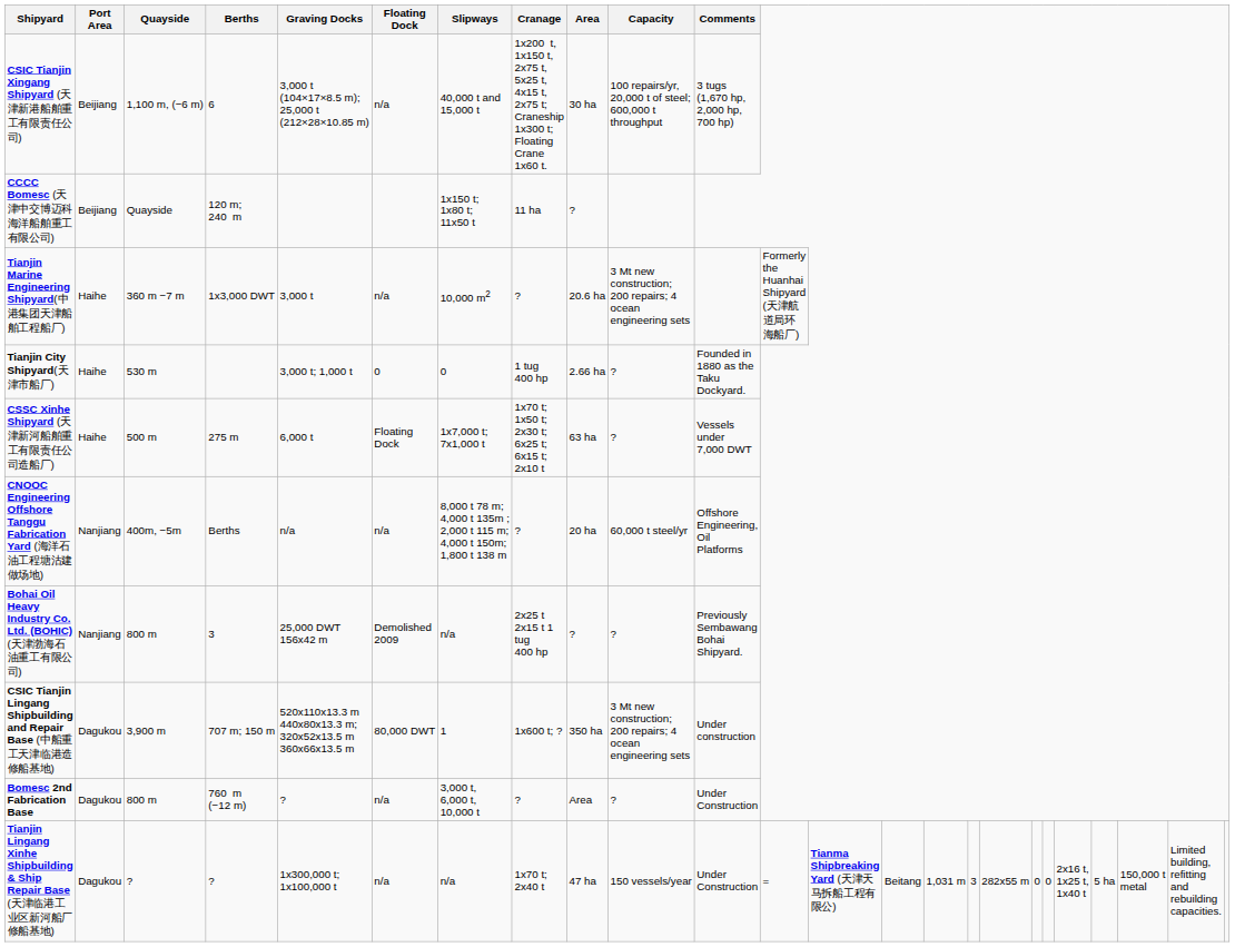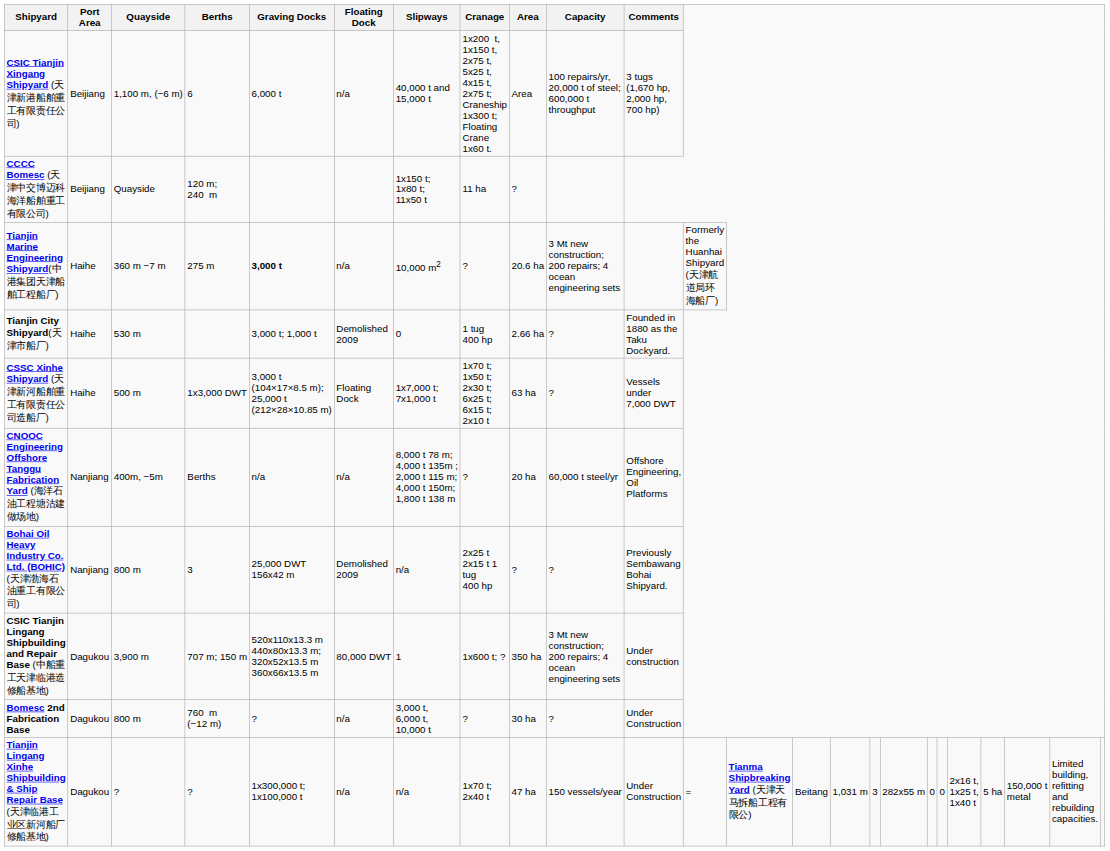 <table class="wikitable collapsible collapsed" style="margin: 1em auto 1em auto;">
 <tr>
 <th>Shipyard</th>
 <th>Port Area</th>
 <th>Quayside</th>
 <th>Berths</th>
 <th>Graving Docks</th>
 <th>Floating Dock</th>
 <th>Slipways</th>
 <th>Cranage</th>
 <th>Area</th>
 <th>Capacity</th>
 <th>Comments</th>
 </tr>
 <tr>
 <td><strong><a href='#'>CSIC Tianjin Xingang Shipyard</a></strong> (天津新港船舶重工有限责任公司)</td>
 <td>Beijiang</td>
 <td>1,100 m, (−6 m)</td>
 <td>6</td>
-<td>3,000 t (104×17×8.5 m); 25,000 t (212×28×10.85 m)</td>
+<td>6,000 t</td>
 <td>n/a</td>
 <td>40,000 t and 15,000 t</td>
 <td>1x200  t, 1x150 t, 2x75 t, 5x25 t, 4x15 t, 2x75 t; Craneship 1x300 t; Floating Crane 1x60 t.</td>
-<td>30 ha</td>
+<td>Area</td>
 <td>100 repairs/yr, 20,000 t of steel; 600,000 t throughput</td>
 <td>3 tugs (1,670 hp, 2,000 hp, 700 hp)</td>
 </tr>
 <tr>
 <td><strong><a href='#'>CCCC Bomesc</a></strong> (天津中交博迈科海洋船舶重工有限公司)</td>
 <td>Beijiang</td>
 <td>Quayside</td>
 <td>120 m; 240  m</td>
 <td></td>
 <td></td>
 <td>1x150 t; 1x80 t; 11x50 t</td>
 <td>11 ha</td>
 <td>?</td>
 <td></td>
 </tr>
 <tr>
 <td><strong><a href='#'>Tianjin Marine Engineering Shipyard</a></strong>(中港集团天津船舶工程船厂)</td>
 <td>Haihe</td>
 <td>360 m −7 m</td>
-<td>1x3,000 DWT</td>
-<td>3,000 t</td>
+<td>275 m</td>
+<td><strong>3,000 t</strong></td>
 <td>n/a</td>
 <td>10,000 m<sup>2</sup></td>
 <td>?</td>
 <td>20.6 ha</td>
 <td>3 Mt new construction; 200 repairs; 4 ocean engineering sets</td>
 <td></td>
 <td>Formerly the Huanhai Shipyard (天津航道局环海船厂)</td>
 </tr>
 <tr>
 <td><strong>Tianjin City Shipyard</strong>(天津市船厂)</td>
 <td>Haihe</td>
 <td>530 m</td>
 <td></td>
 <td>3,000 t; 1,000 t</td>
-<td>0</td>
+<td>Demolished 2009</td>
 <td>0</td>
 <td>1 tug 400 hp</td>
 <td>2.66 ha</td>
 <td>?</td>
 <td>Founded in 1880 as the Taku Dockyard.</td>
 </tr>
 <tr>
 <td><strong> <a href='#'>CSSC Xinhe Shipyard</a> </strong> (天津新河船舶重工有限责任公司造船厂)</td>
 <td>Haihe</td>
 <td>500 m</td>
-<td>275 m</td>
-<td>6,000 t</td>
+<td>1x3,000 DWT</td>
+<td>3,000 t (104×17×8.5 m); 25,000 t (212×28×10.85 m)</td>
 <td>Floating Dock</td>
 <td>1x7,000 t; 7x1,000 t</td>
 <td>1x70 t; 1x50 t; 2x30 t; 6x25 t; 6x15 t; 2x10 t</td>
 <td>63 ha</td>
 <td>?</td>
 <td>Vessels under 7,000 DWT</td>
 </tr>
 <tr>
 <td><strong><a href='#'>CNOOC Engineering Offshore Tanggu Fabrication Yard</a></strong> (海洋石油工程塘沽建做场地)</td>
 <td>Nanjiang</td>
 <td>400m, −5m</td>
 <td>Berths</td>
 <td>n/a</td>
 <td>n/a</td>
 <td>8,000 t 78 m; 4,000 t 135m ; 2,000 t 115 m; 4,000 t 150m; 1,800 t 138 m</td>
 <td>?</td>
 <td>20 ha</td>
 <td>60,000 t steel/yr</td>
 <td>Offshore Engineering, Oil Platforms</td>
 </tr>
 <tr>
 <td><strong> <a href='#'>Bohai Oil Heavy Industry Co. Ltd. (BOHIC)</a> </strong> (天津渤海石油重工有限公司)</td>
 <td>Nanjiang</td>
 <td>800 m</td>
 <td>3</td>
 <td>25,000 DWT 156x42 m</td>
 <td>Demolished 2009</td>
 <td>n/a</td>
 <td>2x25 t 2x15 t 1 tug 400 hp</td>
 <td>?</td>
 <td>?</td>
 <td>Previously Sembawang Bohai Shipyard.</td>
 </tr>
 <tr>
 <td><strong>CSIC Tianjin Lingang Shipbuilding and Repair Base</strong> (中船重工天津临港造修船基地)</td>
 <td>Dagukou</td>
 <td>3,900 m</td>
 <td>707 m; 150 m</td>
 <td>520x110x13.3 m 440x80x13.3 m; 320x52x13.5 m 360x66x13.5 m</td>
 <td>80,000 DWT</td>
 <td>1</td>
 <td>1x600 t; ?</td>
 <td>350 ha</td>
 <td>3 Mt new construction; 200 repairs; 4 ocean engineering sets</td>
 <td>Under construction</td>
 </tr>
 <tr>
 <td><strong><a href='#'>Bomesc</a></strong> <strong>2nd Fabrication Base</strong></td>
 <td>Dagukou</td>
 <td>800 m</td>
 <td>760  m (−12 m)</td>
 <td>?</td>
 <td>n/a</td>
 <td>3,000 t, 6,000 t, 10,000 t</td>
 <td>?</td>
-<td>Area</td>
+<td>30 ha</td>
 <td>?</td>
 <td>Under Construction</td>
 </tr>
 <tr>
 <td><strong><a href='#'>Tianjin Lingang Xinhe Shipbuilding & Ship Repair Base</a></strong>  (天津临港工业区新河船厂修船基地)</td>
 <td>Dagukou</td>
 <td>?</td>
 <td>?</td>
 <td>1x300,000 t; 1x100,000 t</td>
 <td>n/a</td>
 <td>n/a</td>
 <td>1x70 t; 2x40 t</td>
 <td>47 ha</td>
 <td>150 vessels/year</td>
 <td>Under Construction</td>
 <td>=</td>
 <td><strong><a href='#'>Tianma Shipbreaking Yard</a></strong> (天津天马拆船工程有限公)</td>
 <td>Beitang</td>
 <td>1,031 m</td>
 <td>3</td>
 <td>282x55 m</td>
 <td>0</td>
 <td>0</td>
 <td>2x16 t, 1x25 t, 1x40 t</td>
 <td>5 ha</td>
 <td>150,000 t metal</td>
 <td>Limited building, refitting and rebuilding capacities.</td>
 <td></td>
 </tr>
 </table>
